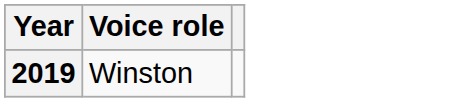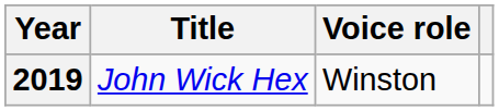 <table class="wikitable plainrowheaders" style="margin-right: 0;">
 <tr>
 <th scope="col">Year</th>
+<th scope="col">Title</th>
 <th scope="col">Voice role</th>
 <th scope="col"></th>
 </tr>
 <tr>
 <th scope="row">2019</th>
+<td><em><a href='#'>John Wick Hex</a></em></td>
 <td>Winston</td>
 <td style="text-align: center;"></td>
 </tr>
 </table>
